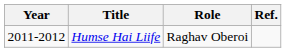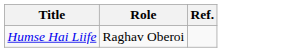 <table class="wikitable">
 <tr>
-<th>Year</th>
 <th>Title</th>
 <th>Role</th>
 <th>Ref.</th>
 </tr>
 <tr>
-<td>2011-2012</td>
 <td><em><a href='#'>Humse Hai Liife</a></em></td>
 <td>Raghav Oberoi</td>
 <td></td>
 </tr>
 </table>
